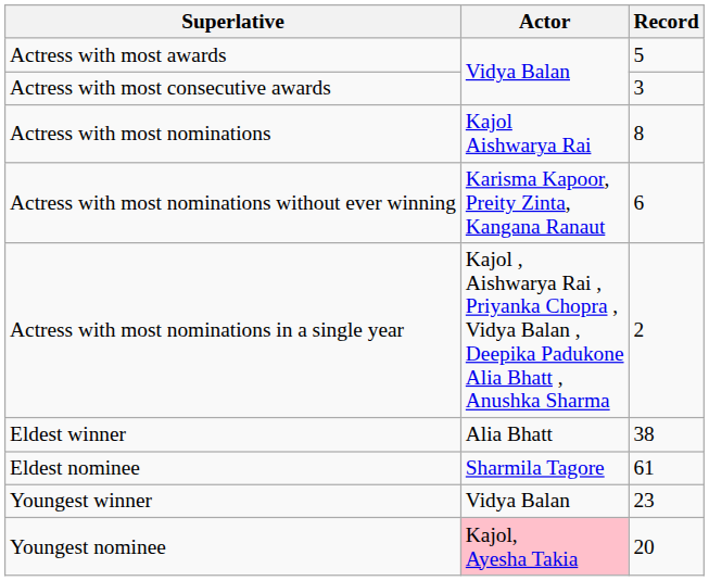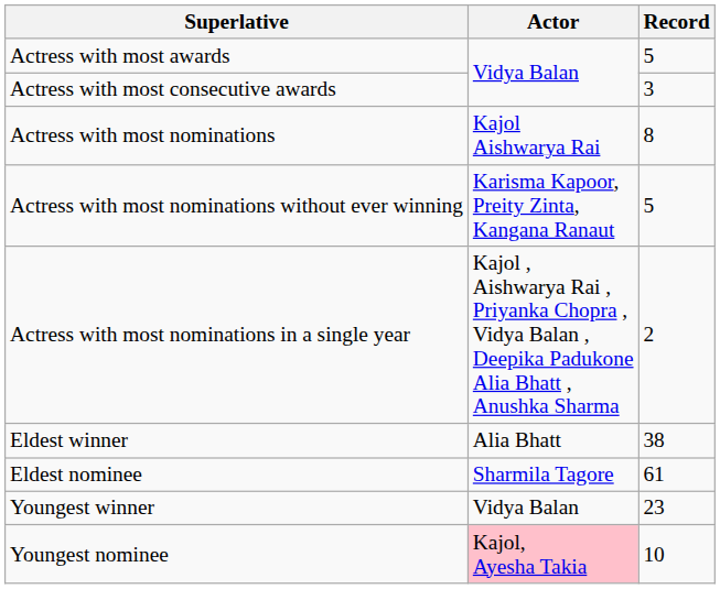 <table class="wikitable">
 <tr>
 <th>Superlative</th>
 <th>Actor</th>
 <th>Record</th>
 </tr>
 <tr>
 <td>Actress with most awards</td>
 <td rowspan="2"><a href='#'>Vidya Balan</a></td>
 <td>5</td>
 </tr>
 <tr>
 <td>Actress with most consecutive awards</td>
 <td>3</td>
 </tr>
 <tr>
 <td>Actress with most nominations</td>
 <td><a href='#'>Kajol</a> <br><a href='#'>Aishwarya Rai</a></td>
 <td>8</td>
 </tr>
 <tr>
 <td>Actress with most nominations without ever winning</td>
 <td><a href='#'>Karisma Kapoor</a>,<br><a href='#'>Preity Zinta</a>,<br><a href='#'>Kangana Ranaut</a></td>
-<td>6</td>
+<td>5</td>
 </tr>
 <tr>
 <td>Actress with most nominations in a single year</td>
 <td>Kajol  ,<br>Aishwarya Rai  ,<br><a href='#'>Priyanka Chopra</a> ,<br>Vidya Balan ,<br><a href='#'>Deepika Padukone</a> <br><a href='#'>Alia Bhatt</a> ,<br><a href='#'>Anushka Sharma</a> </td>
 <td>2</td>
 </tr>
 <tr>
 <td>Eldest winner</td>
 <td>Alia Bhatt</td>
 <td>38</td>
 </tr>
 <tr>
 <td>Eldest nominee</td>
 <td><a href='#'>Sharmila Tagore</a></td>
 <td>61</td>
 </tr>
 <tr>
 <td>Youngest winner</td>
 <td>Vidya Balan</td>
 <td>23</td>
 </tr>
 <tr>
 <td>Youngest nominee</td>
 <td style="background: pink;">Kajol,<br><a href='#'>Ayesha Takia</a></td>
-<td>20</td>
+<td>10</td>
 </tr>
 </table>
